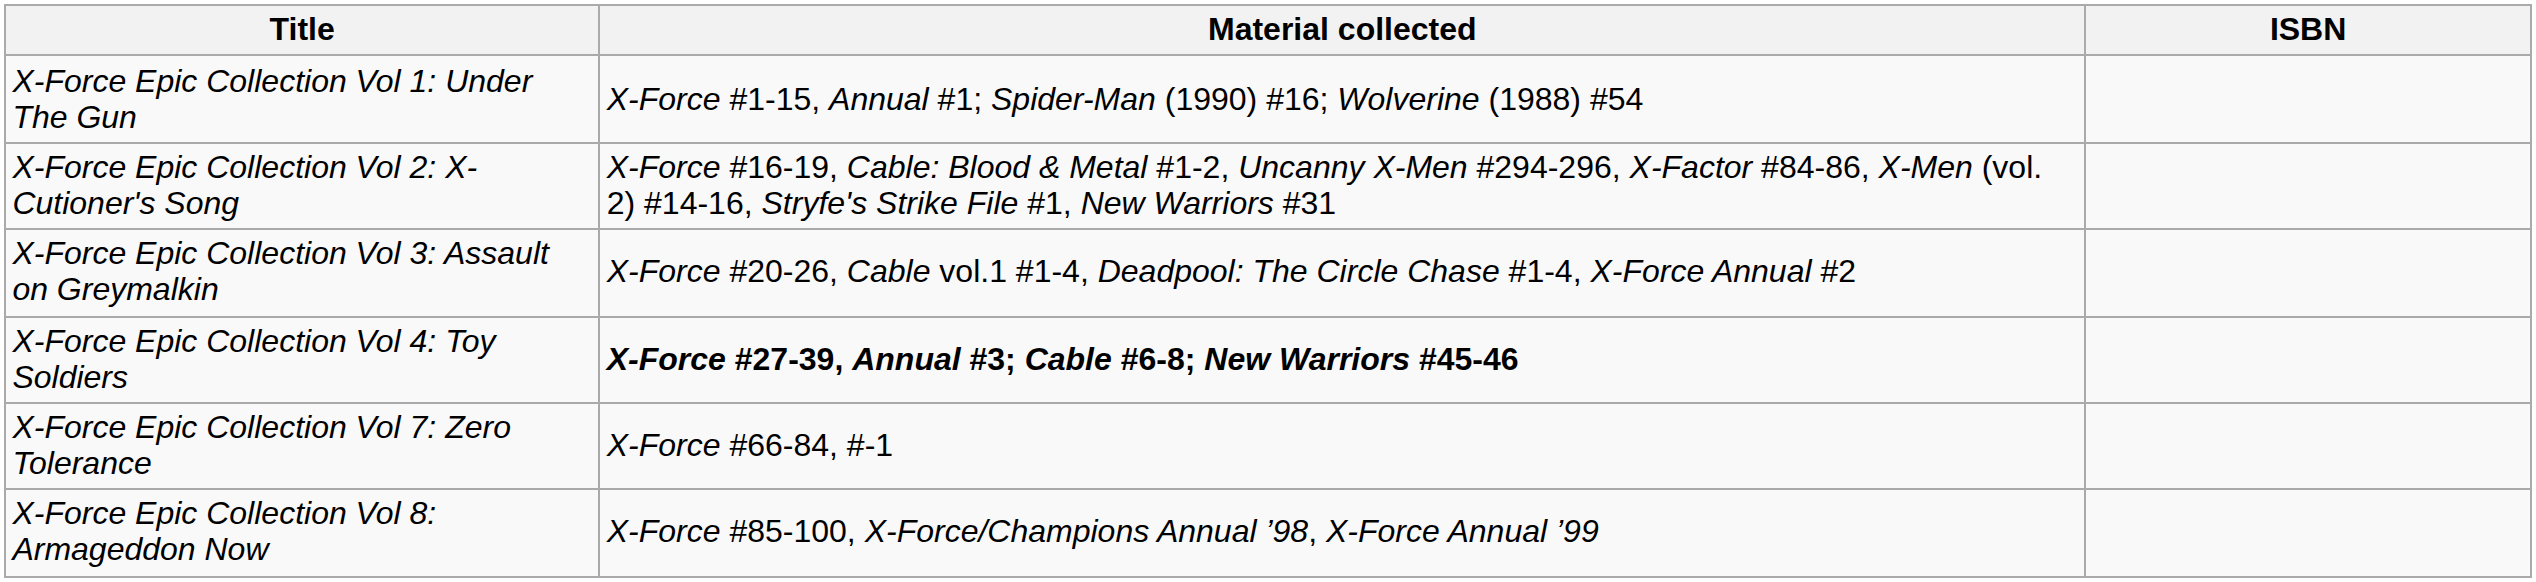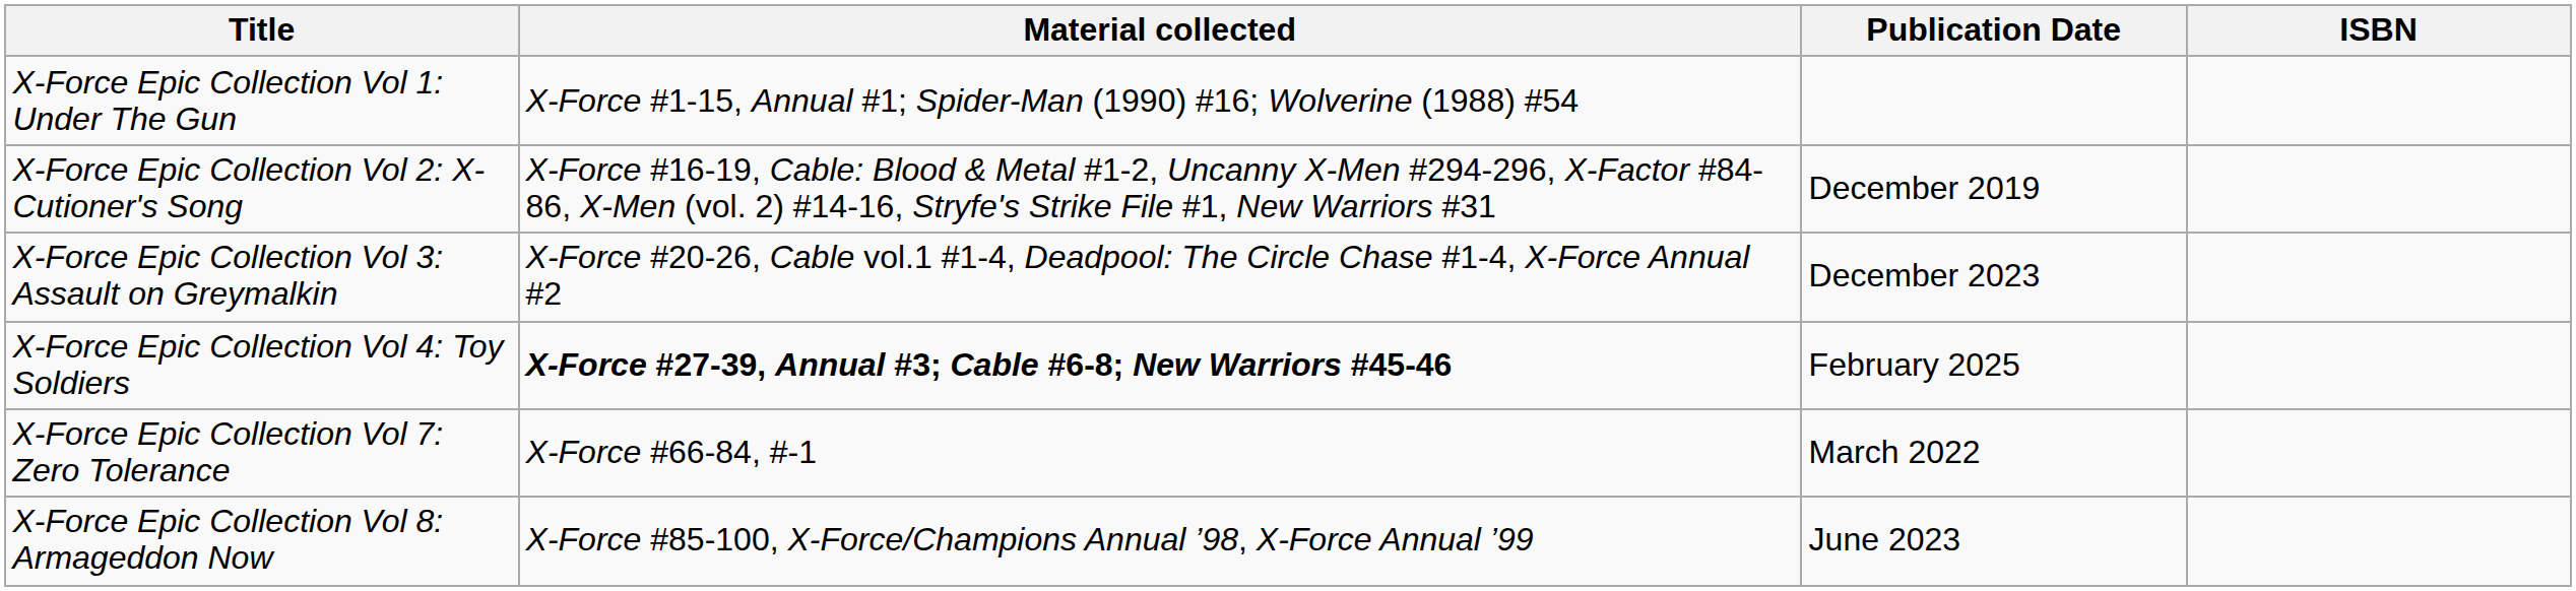 <table class="wikitable" style="text-align:left;" width="100%">
 <tr>
 <th width="20%">Title</th>
 <th width="50%">Material collected</th>
+<th width="15%">Publication Date</th>
 <th width="15%">ISBN</th>
 </tr>
 <tr>
 <td><em>X-Force Epic Collection Vol 1: Under The Gun</em></td>
 <td><em>X-Force</em> #1-15, <em>Annual</em> #1; <em>Spider-Man</em> (1990) #16; <em>Wolverine</em> (1988) #54</td>
 <td></td>
+<td></td>
 </tr>
 <tr>
 <td><em>X-Force Epic Collection Vol 2: X-Cutioner's Song</em></td>
 <td><em>X-Force</em> #16-19, <em>Cable: Blood & Metal</em> #1-2, <em>Uncanny X-Men</em> #294-296, <em>X-Factor</em> #84-86, <em>X-Men</em> (vol. 2) #14-16, <em>Stryfe's Strike File</em> #1, <em>New Warriors</em> #31</td>
+<td>December 2019</td>
 <td></td>
 </tr>
 <tr>
 <td><em>X-Force Epic Collection Vol 3: Assault on Greymalkin</em></td>
 <td><em>X-Force</em> #20-26, <em>Cable</em> vol.1 #1-4, <em>Deadpool: The Circle Chase</em> #1-4, <em>X-Force Annual</em> #2</td>
+<td>December 2023</td>
 <td></td>
 </tr>
 <tr>
 <td><em>X-Force Epic Collection Vol 4: Toy Soldiers</em></td>
 <td><strong><em>X-Force</em> #27-39, <em>Annual</em> #3; <em>Cable</em> #6-8; <em>New Warriors</em> #45-46</strong></td>
+<td>February 2025</td>
 <td></td>
 </tr>
 <tr>
 <td><em>X-Force Epic Collection Vol 7: Zero Tolerance</em></td>
 <td><em>X-Force</em> #66-84, #-1</td>
+<td>March 2022</td>
 <td></td>
 </tr>
 <tr>
 <td><em>X-Force Epic Collection Vol 8: Armageddon Now</em></td>
 <td><em>X-Force</em> #85-100, <em>X-Force/Champions Annual ’98</em>, <em>X-Force Annual ’99</em></td>
+<td>June 2023</td>
 <td></td>
 </tr>
 </table>
